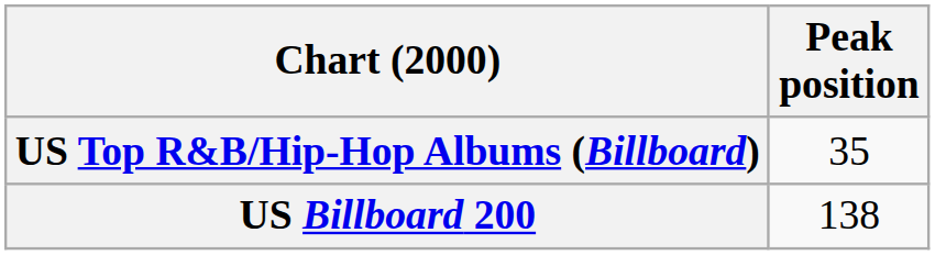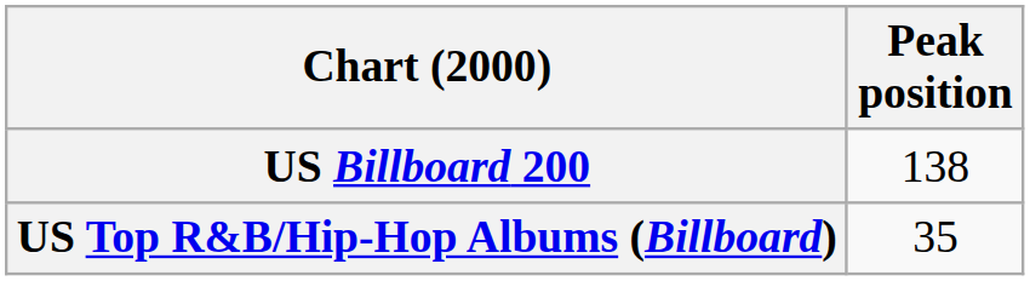 <table class="wikitable sortable plainrowheaders" style="text-align:center;">
 <tr>
 <th scope="col">Chart (2000)</th>
 <th scope="col">Peak<br>position</th>
 </tr>
 <tr>
+<th scope="row">US <a href='#'><em>Billboard</em> 200</a></th>
+<td>138</td>
+</tr>
+<tr>
 <th scope="row">US <a href='#'>Top R&B/Hip-Hop Albums</a> (<em><a href='#'>Billboard</a></em>)</th>
 <td>35</td>
 </tr>
-<tr>
-<th scope="row">US <a href='#'><em>Billboard</em> 200</a></th>
-<td>138</td>
-</tr>
 </table>
